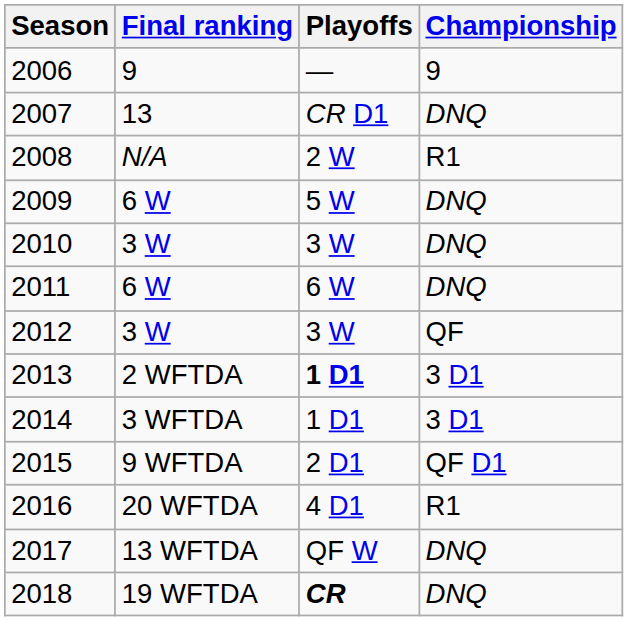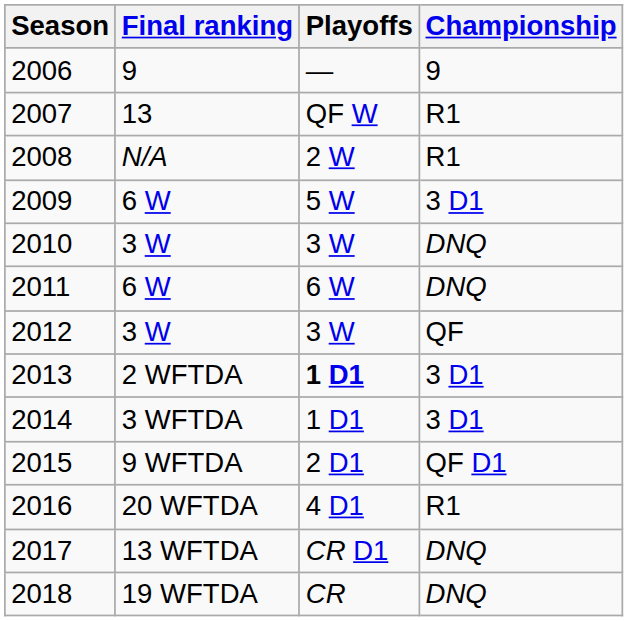 <table class="wikitable sortable">
 <tr>
 <th>Season</th>
 <th><a href='#'>Final ranking</a></th>
 <th>Playoffs</th>
 <th><a href='#'>Championship</a></th>
 </tr>
 <tr>
 <td>2006</td>
 <td>9</td>
 <td>—</td>
 <td>9</td>
 </tr>
 <tr>
 <td>2007</td>
 <td>13</td>
-<td><em>CR</em> <a href='#'>D1</a></td>
-<td><em>DNQ</em></td>
+<td>QF <a href='#'>W</a></td>
+<td>R1</td>
 </tr>
 <tr>
 <td>2008</td>
 <td><em>N/A</em></td>
 <td>2 <a href='#'>W</a></td>
 <td>R1</td>
 </tr>
 <tr>
 <td>2009</td>
 <td>6 <a href='#'>W</a></td>
 <td>5 <a href='#'>W</a></td>
-<td><em>DNQ</em></td>
+<td>3 <a href='#'>D1</a></td>
 </tr>
 <tr>
 <td>2010</td>
 <td>3 <a href='#'>W</a></td>
 <td>3 <a href='#'>W</a></td>
 <td><em>DNQ</em></td>
 </tr>
 <tr>
 <td>2011</td>
 <td>6 <a href='#'>W</a></td>
 <td>6 <a href='#'>W</a></td>
 <td><em>DNQ</em></td>
 </tr>
 <tr>
 <td>2012</td>
 <td>3 <a href='#'>W</a></td>
 <td>3 <a href='#'>W</a></td>
 <td>QF</td>
 </tr>
 <tr>
 <td>2013</td>
 <td>2 WFTDA</td>
 <td><strong>1 <a href='#'>D1</a></strong></td>
 <td>3 <a href='#'>D1</a></td>
 </tr>
 <tr>
 <td>2014</td>
 <td>3 WFTDA</td>
 <td>1 <a href='#'>D1</a></td>
 <td>3 <a href='#'>D1</a></td>
 </tr>
 <tr>
 <td>2015</td>
 <td>9 WFTDA</td>
 <td>2 <a href='#'>D1</a></td>
 <td>QF <a href='#'>D1</a></td>
 </tr>
 <tr>
 <td>2016</td>
 <td>20 WFTDA</td>
 <td>4 <a href='#'>D1</a></td>
 <td>R1</td>
 </tr>
 <tr>
 <td>2017</td>
 <td>13 WFTDA</td>
-<td>QF <a href='#'>W</a></td>
+<td><em>CR</em> <a href='#'>D1</a></td>
 <td><em>DNQ</em></td>
 </tr>
 <tr>
 <td>2018</td>
 <td>19 WFTDA</td>
-<td><strong><em>CR</em></strong></td>
+<td><em>CR</em></td>
 <td><em>DNQ</em></td>
 </tr>
 </table>
